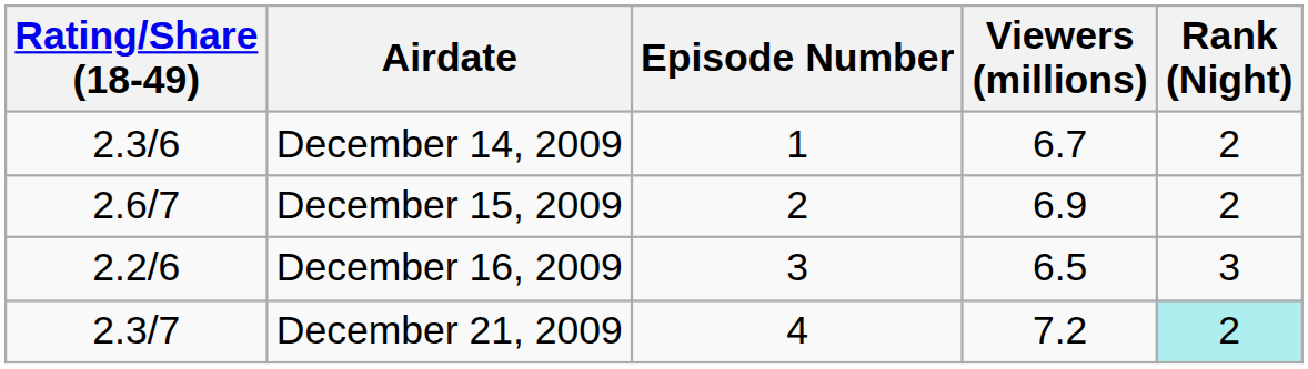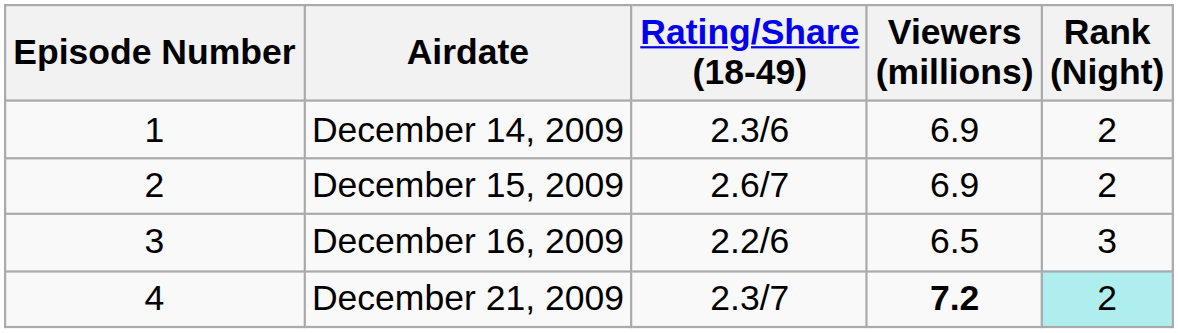 <table class="wikitable sortable" style="text-align:center">
 <tr>
+<th>Episode Number</th>
+<th>Airdate</th>
 <th><a href='#'>Rating/Share</a><br>(18-49)</th>
-<th>Airdate</th>
-<th>Episode Number</th>
 <th>Viewers<br>(millions)</th>
 <th>Rank<br>(Night)</th>
 </tr>
 <tr>
+<td>1</td>
+<td align="left">December 14, 2009</td>
 <td>2.3/6</td>
-<td align="left">December 14, 2009</td>
-<td>1</td>
-<td>6.7</td>
-<td>2</td>
-</tr>
-<tr>
-<td>2.6/7</td>
-<td align="left">December 15, 2009</td>
-<td>2</td>
 <td>6.9</td>
 <td>2</td>
 </tr>
 <tr>
+<td>2</td>
+<td align="left">December 15, 2009</td>
+<td>2.6/7</td>
+<td>6.9</td>
+<td>2</td>
+</tr>
+<tr>
+<td>3</td>
+<td align="left">December 16, 2009</td>
 <td>2.2/6</td>
-<td align="left">December 16, 2009</td>
-<td>3</td>
 <td>6.5</td>
 <td>3</td>
 </tr>
 <tr>
+<td>4</td>
+<td align="left">December 21, 2009</td>
 <td>2.3/7</td>
-<td align="left">December 21, 2009</td>
-<td>4</td>
-<td>7.2</td>
+<td><strong>7.2</strong></td>
 <td style="background: paleturquoise;">2</td>
 </tr>
 </table>
